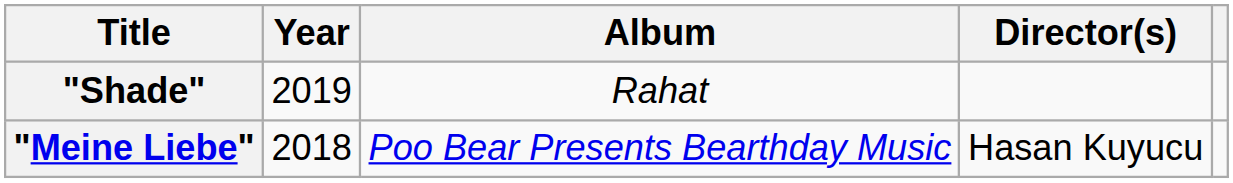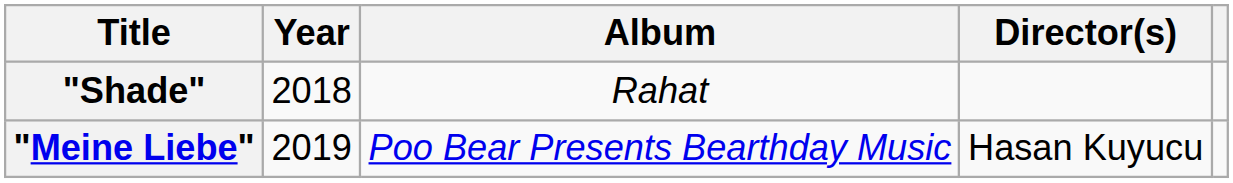 <table class="wikitable plainrowheaders" style="text-align:center;">
 <tr>
 <th scope="col">Title</th>
 <th scope="col">Year</th>
 <th scope="col">Album</th>
 <th scope="col">Director(s)</th>
 <th scope="col"></th>
 </tr>
 <tr>
 <th scope="row">"Shade"<br></th>
-<td>2019</td>
+<td>2018</td>
 <td><em>Rahat</em></td>
 <td></td>
 <td></td>
 </tr>
 <tr>
 <th scope="row">"<a href='#'>Meine Liebe</a>"<br></th>
-<td>2018</td>
+<td>2019</td>
 <td><em><a href='#'>Poo Bear Presents Bearthday Music</a></em></td>
 <td>Hasan Kuyucu</td>
 <td></td>
 </tr>
 </table>
